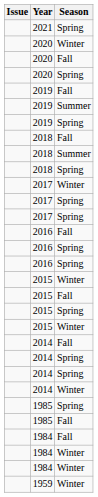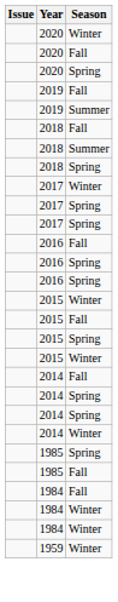 <table class="wikitable">
 <tr>
 <th>Issue</th>
 <th>Year</th>
 <th>Season</th>
-</tr>
-<tr>
-<td></td>
-<td>2021</td>
-<td>Spring</td>
 </tr>
 <tr>
 <td></td>
 <td>2020</td>
 <td>Winter</td>
 </tr>
 <tr>
 <td></td>
 <td>2020</td>
 <td>Fall</td>
 </tr>
 <tr>
 <td></td>
 <td>2020</td>
 <td>Spring</td>
 </tr>
 <tr>
 <td></td>
 <td>2019</td>
 <td>Fall</td>
 </tr>
 <tr>
 <td></td>
 <td>2019</td>
 <td>Summer</td>
-</tr>
-<tr>
-<td></td>
-<td>2019</td>
-<td>Spring</td>
 </tr>
 <tr>
 <td></td>
 <td>2018</td>
 <td>Fall</td>
 </tr>
 <tr>
 <td></td>
 <td>2018</td>
 <td>Summer</td>
 </tr>
 <tr>
 <td></td>
 <td>2018</td>
 <td>Spring</td>
 </tr>
 <tr>
 <td></td>
 <td>2017</td>
 <td>Winter</td>
 </tr>
 <tr>
 <td></td>
 <td>2017</td>
 <td>Spring</td>
 </tr>
 <tr>
 <td></td>
 <td>2017</td>
 <td>Spring</td>
 </tr>
 <tr>
 <td></td>
 <td>2016</td>
 <td>Fall</td>
 </tr>
 <tr>
 <td></td>
 <td>2016</td>
 <td>Spring</td>
 </tr>
 <tr>
 <td></td>
 <td>2016</td>
 <td>Spring</td>
 </tr>
 <tr>
 <td></td>
 <td>2015</td>
 <td>Winter</td>
 </tr>
 <tr>
 <td></td>
 <td>2015</td>
 <td>Fall</td>
 </tr>
 <tr>
 <td></td>
 <td>2015</td>
 <td>Spring</td>
 </tr>
 <tr>
 <td></td>
 <td>2015</td>
 <td>Winter</td>
 </tr>
 <tr>
 <td></td>
 <td>2014</td>
 <td>Fall</td>
 </tr>
 <tr>
 <td></td>
 <td>2014</td>
 <td>Spring</td>
 </tr>
 <tr>
 <td></td>
 <td>2014</td>
 <td>Spring</td>
 </tr>
 <tr>
 <td></td>
 <td>2014</td>
 <td>Winter</td>
 </tr>
 <tr>
 <td></td>
 <td>1985</td>
 <td>Spring</td>
 </tr>
 <tr>
 <td></td>
 <td>1985</td>
 <td>Fall</td>
 </tr>
 <tr>
 <td></td>
 <td>1984</td>
 <td>Fall</td>
 </tr>
 <tr>
 <td></td>
 <td>1984</td>
 <td>Winter</td>
 </tr>
 <tr>
 <td></td>
 <td>1984</td>
 <td>Winter</td>
 </tr>
 <tr>
 <td></td>
 <td>1959</td>
 <td>Winter</td>
 </tr>
 </table>
